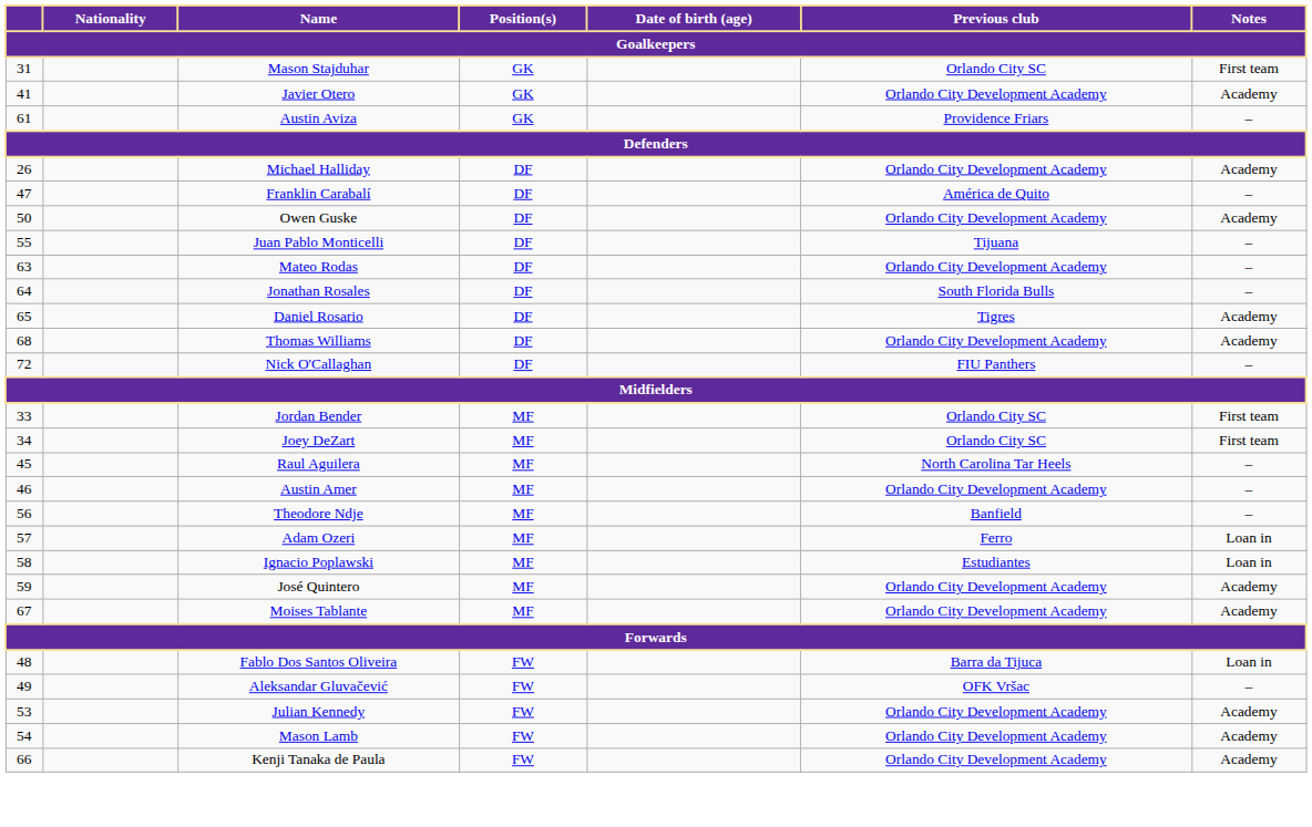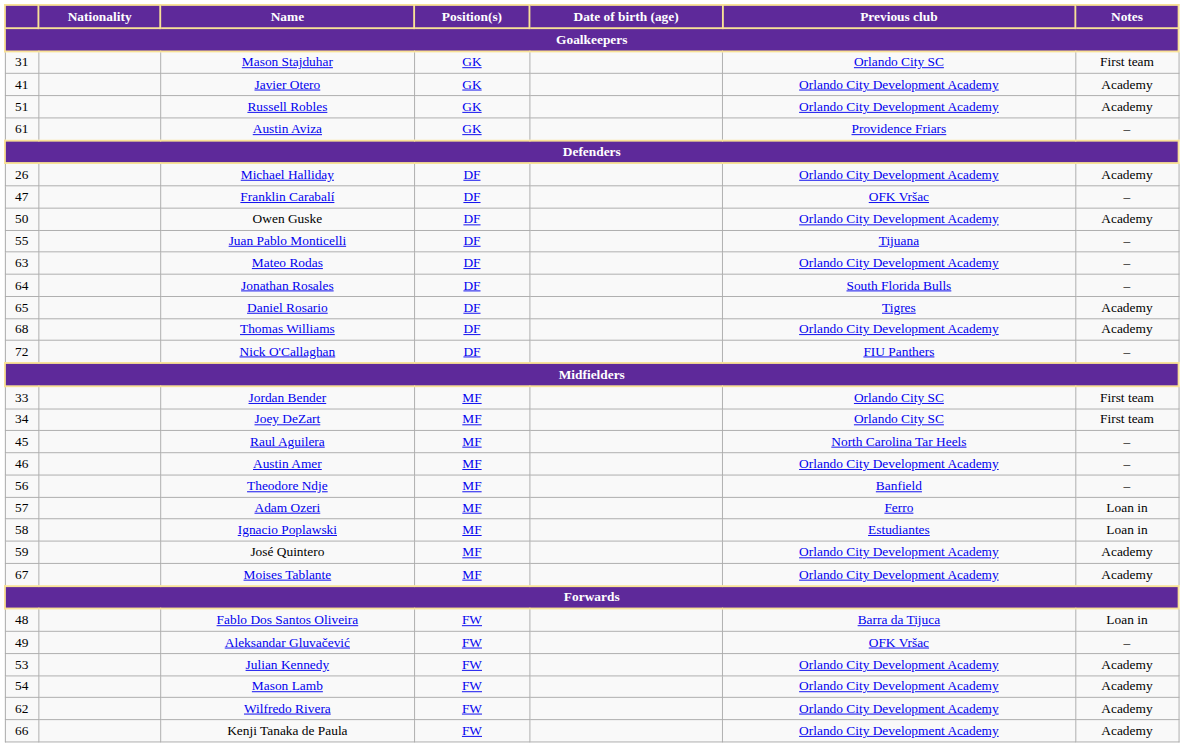 <table class="wikitable" style="text-align:center; font-size:90%; width:100%;">
 <tr>
 <th style="background:#5E299A; color:white; border:2px solid #F8E196; text-align:center;"></th>
 <th style="background:#5E299A; color:white; border:2px solid #F8E196; text-align:center;">Nationality</th>
 <th style="background:#5E299A; color:white; border:2px solid #F8E196; text-align:center;">Name</th>
 <th style="background:#5E299A; color:white; border:2px solid #F8E196; text-align:center;">Position(s)</th>
 <th style="background:#5E299A; color:white; border:2px solid #F8E196; text-align:center;">Date of birth (age)</th>
 <th style="background:#5E299A; color:white; border:2px solid #F8E196; text-align:center;">Previous club</th>
 <th style="background:#5E299A; color:white; border:2px solid #F8E196; text-align:center;">Notes</th>
 </tr>
 <tr>
 <th colspan="7" style="text-align:center; background:#5E299A; color:white; border:2px solid #F8E196;">Goalkeepers</th>
 </tr>
 <tr>
 <td>31</td>
 <td></td>
 <td><a href='#'>Mason Stajduhar</a></td>
 <td><a href='#'>GK</a></td>
 <td></td>
 <td> <a href='#'>Orlando City SC</a></td>
 <td>First team</td>
 </tr>
 <tr>
 <td>41</td>
 <td></td>
 <td><a href='#'>Javier Otero</a></td>
 <td><a href='#'>GK</a></td>
 <td></td>
 <td> <a href='#'>Orlando City Development Academy</a></td>
 <td>Academy</td>
 </tr>
 <tr>
+<td>51</td>
+<td></td>
+<td><a href='#'>Russell Robles</a></td>
+<td><a href='#'>GK</a></td>
+<td></td>
+<td> <a href='#'>Orlando City Development Academy</a></td>
+<td>Academy</td>
+</tr>
+<tr>
 <td>61</td>
 <td></td>
 <td><a href='#'>Austin Aviza</a></td>
 <td><a href='#'>GK</a></td>
 <td></td>
 <td> <a href='#'>Providence Friars</a></td>
 <td>–</td>
 </tr>
 <tr>
 <th colspan="7" style="text-align:center; background:#5E299A; color:white; border:2px solid #F8E196;">Defenders</th>
 </tr>
 <tr>
 <td>26</td>
 <td></td>
 <td><a href='#'>Michael Halliday</a></td>
 <td><a href='#'>DF</a></td>
 <td></td>
 <td> <a href='#'>Orlando City Development Academy</a></td>
 <td>Academy</td>
 </tr>
 <tr>
 <td>47</td>
 <td></td>
 <td><a href='#'>Franklin Carabalí</a></td>
 <td><a href='#'>DF</a></td>
 <td></td>
-<td> <a href='#'>América de Quito</a></td>
+<td> <a href='#'>OFK Vršac</a></td>
 <td>–</td>
 </tr>
 <tr>
 <td>50</td>
 <td></td>
 <td>Owen Guske</td>
 <td><a href='#'>DF</a></td>
 <td></td>
 <td> <a href='#'>Orlando City Development Academy</a></td>
 <td>Academy</td>
 </tr>
 <tr>
 <td>55</td>
 <td></td>
 <td><a href='#'>Juan Pablo Monticelli</a></td>
 <td><a href='#'>DF</a></td>
 <td></td>
 <td> <a href='#'>Tijuana</a></td>
 <td>–</td>
 </tr>
 <tr>
 <td>63</td>
 <td></td>
 <td><a href='#'>Mateo Rodas</a></td>
 <td><a href='#'>DF</a></td>
 <td></td>
 <td> <a href='#'>Orlando City Development Academy</a></td>
 <td>–</td>
 </tr>
 <tr>
 <td>64</td>
 <td></td>
 <td><a href='#'>Jonathan Rosales</a></td>
 <td><a href='#'>DF</a></td>
 <td></td>
 <td> <a href='#'>South Florida Bulls</a></td>
 <td>–</td>
 </tr>
 <tr>
 <td>65</td>
 <td></td>
 <td><a href='#'>Daniel Rosario</a></td>
 <td><a href='#'>DF</a></td>
 <td></td>
 <td> <a href='#'>Tigres</a></td>
 <td>Academy</td>
 </tr>
 <tr>
 <td>68</td>
 <td></td>
 <td><a href='#'>Thomas Williams</a></td>
 <td><a href='#'>DF</a></td>
 <td></td>
 <td> <a href='#'>Orlando City Development Academy</a></td>
 <td>Academy</td>
 </tr>
 <tr>
 <td>72</td>
 <td></td>
 <td><a href='#'>Nick O'Callaghan</a></td>
 <td><a href='#'>DF</a></td>
 <td></td>
 <td> <a href='#'>FIU Panthers</a></td>
 <td>–</td>
 </tr>
 <tr>
 <th colspan="7" style="text-align:center; background:#5E299A; color:white; border:2px solid #F8E196;">Midfielders<br></th>
 </tr>
 <tr>
 <td>33</td>
 <td></td>
 <td><a href='#'>Jordan Bender</a></td>
 <td><a href='#'>MF</a></td>
 <td></td>
 <td> <a href='#'>Orlando City SC</a></td>
 <td>First team</td>
 </tr>
 <tr>
 <td>34</td>
 <td></td>
 <td><a href='#'>Joey DeZart</a></td>
 <td><a href='#'>MF</a></td>
 <td></td>
 <td> <a href='#'>Orlando City SC</a></td>
 <td>First team</td>
 </tr>
 <tr>
 <td>45</td>
 <td></td>
 <td><a href='#'>Raul Aguilera</a></td>
 <td><a href='#'>MF</a></td>
 <td></td>
 <td> <a href='#'>North Carolina Tar Heels</a></td>
 <td>–</td>
 </tr>
 <tr>
 <td>46</td>
 <td></td>
 <td><a href='#'>Austin Amer</a></td>
 <td><a href='#'>MF</a></td>
 <td></td>
 <td> <a href='#'>Orlando City Development Academy</a></td>
 <td>–</td>
 </tr>
 <tr>
 <td>56</td>
 <td></td>
 <td><a href='#'>Theodore Ndje</a></td>
 <td><a href='#'>MF</a></td>
 <td></td>
 <td> <a href='#'>Banfield</a></td>
 <td>–</td>
 </tr>
 <tr>
 <td>57</td>
 <td></td>
 <td><a href='#'>Adam Ozeri</a></td>
 <td><a href='#'>MF</a></td>
 <td></td>
 <td> <a href='#'>Ferro</a></td>
 <td>Loan in</td>
 </tr>
 <tr>
 <td>58</td>
 <td></td>
 <td><a href='#'>Ignacio Poplawski</a></td>
 <td><a href='#'>MF</a></td>
 <td></td>
 <td> <a href='#'>Estudiantes</a></td>
 <td>Loan in</td>
 </tr>
 <tr>
 <td>59</td>
 <td></td>
 <td>José Quintero</td>
 <td><a href='#'>MF</a></td>
 <td></td>
 <td> <a href='#'>Orlando City Development Academy</a></td>
 <td>Academy</td>
 </tr>
 <tr>
 <td>67</td>
 <td></td>
 <td><a href='#'>Moises Tablante</a></td>
 <td><a href='#'>MF</a></td>
 <td></td>
 <td> <a href='#'>Orlando City Development Academy</a></td>
 <td>Academy</td>
 </tr>
 <tr>
 <th colspan="7" style="text-align:center; background:#5E299A; color:white; border:2px solid #F8E196;">Forwards</th>
 </tr>
 <tr>
 <td>48</td>
 <td></td>
 <td><a href='#'>Fablo Dos Santos Oliveira</a></td>
 <td><a href='#'>FW</a></td>
 <td></td>
 <td> <a href='#'>Barra da Tijuca</a></td>
 <td>Loan in</td>
 </tr>
 <tr>
 <td>49</td>
 <td></td>
 <td><a href='#'>Aleksandar Gluvačević</a></td>
 <td><a href='#'>FW</a></td>
 <td></td>
 <td> <a href='#'>OFK Vršac</a></td>
 <td>–</td>
 </tr>
 <tr>
 <td>53</td>
 <td></td>
 <td><a href='#'>Julian Kennedy</a></td>
 <td><a href='#'>FW</a></td>
 <td></td>
 <td> <a href='#'>Orlando City Development Academy</a></td>
 <td>Academy</td>
 </tr>
 <tr>
 <td>54</td>
 <td></td>
 <td><a href='#'>Mason Lamb</a></td>
 <td><a href='#'>FW</a></td>
 <td></td>
 <td> <a href='#'>Orlando City Development Academy</a></td>
 <td>Academy</td>
 </tr>
 <tr>
+<td>62</td>
+<td></td>
+<td><a href='#'>Wilfredo Rivera</a></td>
+<td><a href='#'>FW</a></td>
+<td></td>
+<td> <a href='#'>Orlando City Development Academy</a></td>
+<td>Academy</td>
+</tr>
+<tr>
 <td>66</td>
 <td></td>
 <td>Kenji Tanaka de Paula</td>
 <td><a href='#'>FW</a></td>
 <td></td>
 <td> <a href='#'>Orlando City Development Academy</a></td>
 <td>Academy</td>
 </tr>
 </table>
